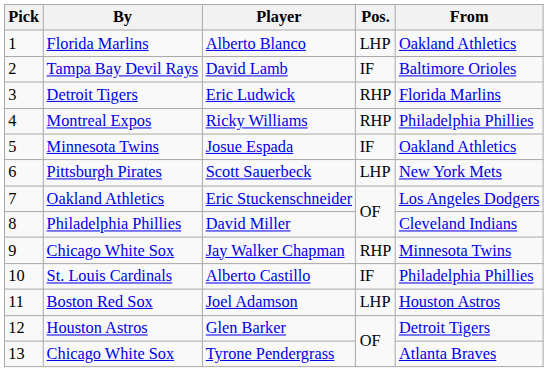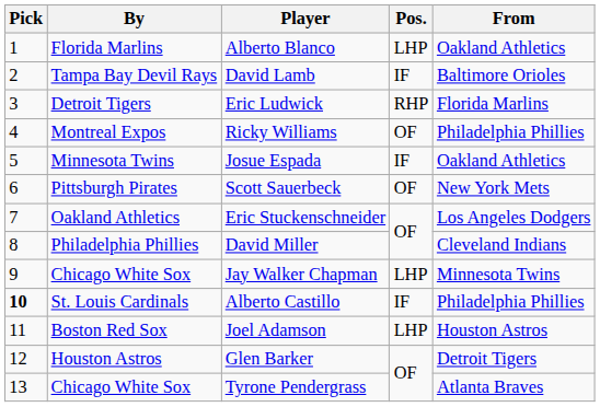 <table class="wikitable">
 <tr>
 <th>Pick</th>
 <th>By</th>
 <th>Player</th>
 <th>Pos.</th>
 <th>From</th>
 </tr>
 <tr>
 <td>1</td>
 <td><a href='#'>Florida Marlins</a></td>
 <td><a href='#'>Alberto Blanco</a></td>
 <td>LHP</td>
 <td><a href='#'>Oakland Athletics</a></td>
 </tr>
 <tr>
 <td>2</td>
 <td><a href='#'>Tampa Bay Devil Rays</a></td>
 <td><a href='#'>David Lamb</a></td>
 <td>IF</td>
 <td><a href='#'>Baltimore Orioles</a></td>
 </tr>
 <tr>
 <td>3</td>
 <td><a href='#'>Detroit Tigers</a></td>
 <td><a href='#'>Eric Ludwick</a></td>
 <td>RHP</td>
 <td><a href='#'>Florida Marlins</a></td>
 </tr>
 <tr>
 <td>4</td>
 <td><a href='#'>Montreal Expos</a></td>
 <td><a href='#'>Ricky Williams</a></td>
-<td>RHP</td>
+<td>OF</td>
 <td><a href='#'>Philadelphia Phillies</a></td>
 </tr>
 <tr>
 <td>5</td>
 <td><a href='#'>Minnesota Twins</a></td>
 <td><a href='#'>Josue Espada</a></td>
 <td>IF</td>
 <td><a href='#'>Oakland Athletics</a></td>
 </tr>
 <tr>
 <td>6</td>
 <td><a href='#'>Pittsburgh Pirates</a></td>
 <td><a href='#'>Scott Sauerbeck</a></td>
-<td>LHP</td>
+<td>OF</td>
 <td><a href='#'>New York Mets</a></td>
 </tr>
 <tr>
 <td>7</td>
 <td><a href='#'>Oakland Athletics</a></td>
 <td><a href='#'>Eric Stuckenschneider</a></td>
 <td rowspan="2">OF</td>
 <td><a href='#'>Los Angeles Dodgers</a></td>
 </tr>
 <tr>
 <td>8</td>
 <td><a href='#'>Philadelphia Phillies</a></td>
 <td><a href='#'>David Miller</a></td>
 <td><a href='#'>Cleveland Indians</a></td>
 </tr>
 <tr>
 <td>9</td>
 <td><a href='#'>Chicago White Sox</a></td>
 <td><a href='#'>Jay Walker Chapman</a></td>
-<td>RHP</td>
+<td>LHP</td>
 <td><a href='#'>Minnesota Twins</a></td>
 </tr>
 <tr>
-<td>10</td>
+<td><strong>10</strong></td>
 <td><a href='#'>St. Louis Cardinals</a></td>
 <td><a href='#'>Alberto Castillo</a></td>
 <td>IF</td>
 <td><a href='#'>Philadelphia Phillies</a></td>
 </tr>
 <tr>
 <td>11</td>
 <td><a href='#'>Boston Red Sox</a></td>
 <td><a href='#'>Joel Adamson</a></td>
 <td>LHP</td>
 <td><a href='#'>Houston Astros</a></td>
 </tr>
 <tr>
 <td>12</td>
 <td><a href='#'>Houston Astros</a></td>
 <td><a href='#'>Glen Barker</a></td>
 <td rowspan="2">OF</td>
 <td><a href='#'>Detroit Tigers</a></td>
 </tr>
 <tr>
 <td>13</td>
 <td><a href='#'>Chicago White Sox</a></td>
 <td><a href='#'>Tyrone Pendergrass</a></td>
 <td><a href='#'>Atlanta Braves</a></td>
 </tr>
 </table>
